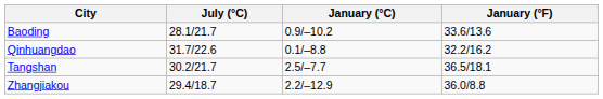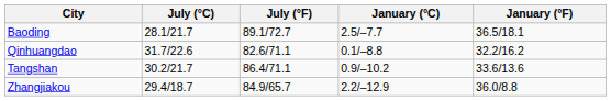 <table class="wikitable sortable" style="width:40%; font-size:95%;">
 <tr>
 <th>City</th>
 <th>July (°C)</th>
+<th>July (°F)</th>
 <th>January (°C)</th>
 <th>January (°F)</th>
 </tr>
 <tr>
 <td><a href='#'>Baoding</a></td>
 <td>28.1/21.7</td>
-<td>0.9/–10.2</td>
-<td>33.6/13.6</td>
+<td>89.1/72.7</td>
+<td>2.5/–7.7</td>
+<td>36.5/18.1</td>
 </tr>
 <tr>
 <td><a href='#'>Qinhuangdao</a></td>
 <td>31.7/22.6</td>
+<td>82.6/71.1</td>
 <td>0.1/–8.8</td>
 <td>32.2/16.2</td>
 </tr>
 <tr>
 <td><a href='#'>Tangshan</a></td>
 <td>30.2/21.7</td>
-<td>2.5/–7.7</td>
-<td>36.5/18.1</td>
+<td>86.4/71.1</td>
+<td>0.9/–10.2</td>
+<td>33.6/13.6</td>
 </tr>
 <tr>
 <td><a href='#'>Zhangjiakou</a></td>
 <td>29.4/18.7</td>
+<td>84.9/65.7</td>
 <td>2.2/–12.9</td>
 <td>36.0/8.8</td>
 </tr>
 </table>
